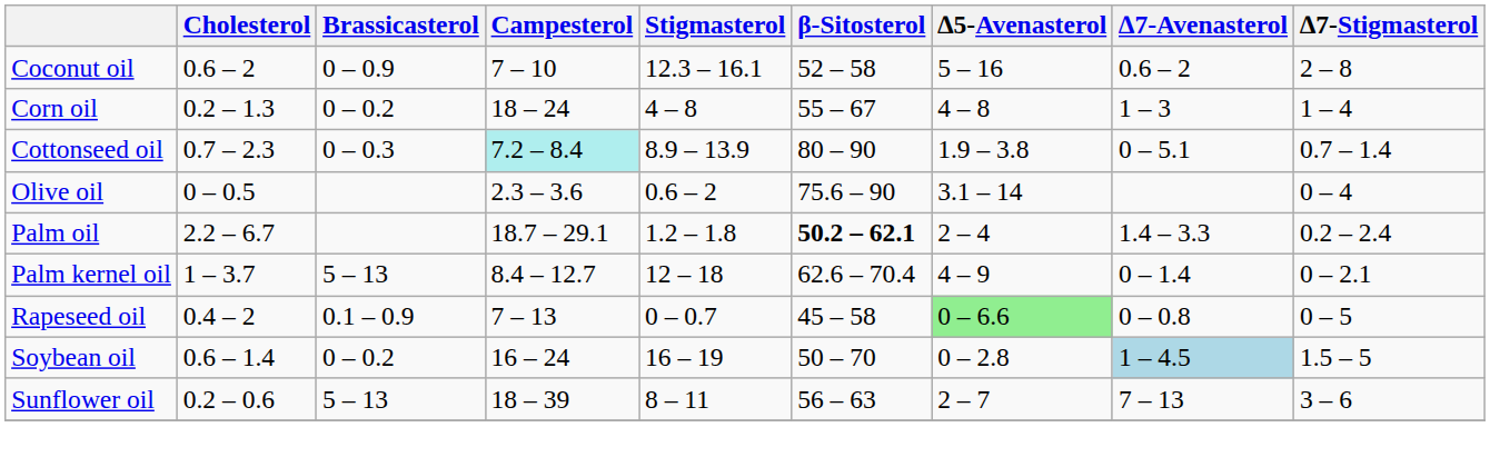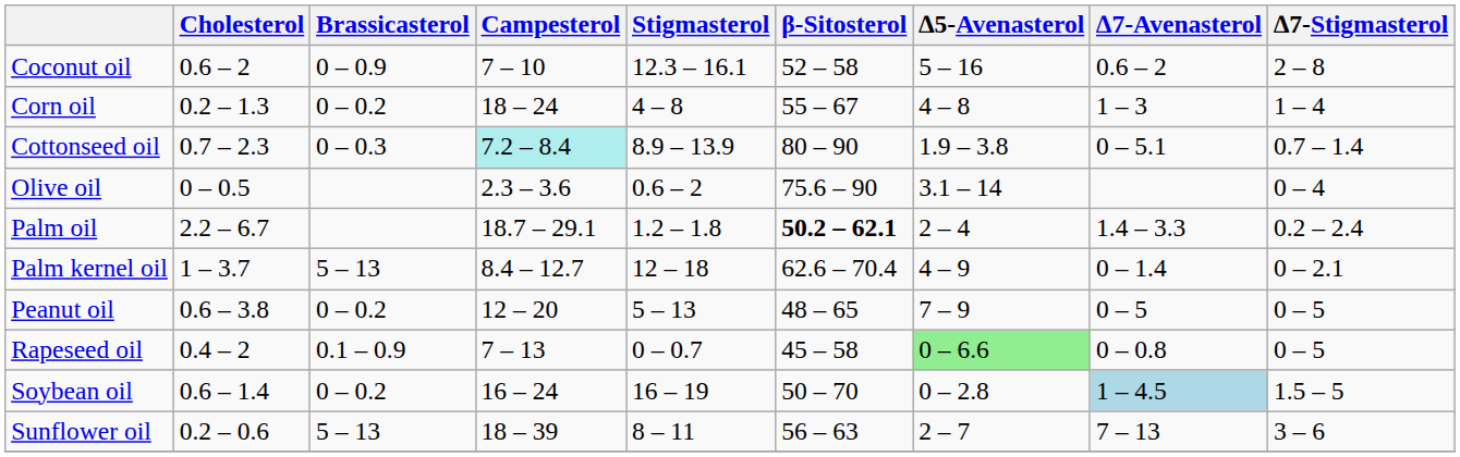 <table class="wikitable">
 <tr>
 <th></th>
 <th><a href='#'>Cholesterol</a></th>
 <th><a href='#'>Brassicasterol</a></th>
 <th><a href='#'>Campesterol</a></th>
 <th><a href='#'>Stigmasterol</a></th>
 <th><a href='#'>β-Sitosterol</a></th>
 <th>∆5-<a href='#'>Avenasterol</a></th>
 <th><a href='#'>∆7-Avenasterol</a></th>
 <th>∆7-<a href='#'>Stigmasterol</a></th>
 </tr>
 <tr>
 <td><a href='#'>Coconut oil</a></td>
 <td>0.6 – 2</td>
 <td>0 – 0.9</td>
 <td>7 – 10</td>
 <td>12.3 – 16.1</td>
 <td>52 – 58</td>
 <td>5 – 16</td>
 <td>0.6 – 2</td>
 <td>2 – 8</td>
 </tr>
 <tr>
 <td><a href='#'>Corn oil</a></td>
 <td>0.2 – 1.3</td>
 <td>0 – 0.2</td>
 <td>18 – 24</td>
 <td>4 – 8</td>
 <td>55 – 67</td>
 <td>4 – 8</td>
 <td>1 – 3</td>
 <td>1 – 4</td>
 </tr>
 <tr>
 <td><a href='#'>Cottonseed oil</a></td>
 <td>0.7 – 2.3</td>
 <td>0 – 0.3</td>
 <td style="background: paleturquoise;">7.2 – 8.4</td>
 <td>8.9 – 13.9</td>
 <td>80 – 90</td>
 <td>1.9 – 3.8</td>
 <td>0 – 5.1</td>
 <td>0.7 – 1.4</td>
 </tr>
 <tr>
 <td><a href='#'>Olive oil</a></td>
 <td>0 – 0.5</td>
 <td></td>
 <td>2.3 – 3.6</td>
 <td>0.6 – 2</td>
 <td>75.6 – 90</td>
 <td>3.1 – 14</td>
 <td></td>
 <td>0 – 4</td>
 </tr>
 <tr>
 <td><a href='#'>Palm oil</a></td>
 <td>2.2 – 6.7</td>
 <td></td>
 <td>18.7 – 29.1</td>
 <td>1.2 – 1.8</td>
 <td><strong>50.2 – 62.1</strong></td>
 <td>2 – 4</td>
 <td>1.4 – 3.3</td>
 <td>0.2 – 2.4</td>
 </tr>
 <tr>
 <td><a href='#'>Palm kernel oil</a></td>
 <td>1 – 3.7</td>
 <td>5 – 13</td>
 <td>8.4 – 12.7</td>
 <td>12 – 18</td>
 <td>62.6 – 70.4</td>
 <td>4 – 9</td>
 <td>0 – 1.4</td>
 <td>0 – 2.1</td>
 </tr>
 <tr>
+<td><a href='#'>Peanut oil</a></td>
+<td>0.6 – 3.8</td>
+<td>0 – 0.2</td>
+<td>12 – 20</td>
+<td>5 – 13</td>
+<td>48 – 65</td>
+<td>7 – 9</td>
+<td>0 – 5</td>
+<td>0 – 5</td>
+</tr>
+<tr>
 <td><a href='#'>Rapeseed oil</a></td>
 <td>0.4 – 2</td>
 <td>0.1 – 0.9</td>
 <td>7 – 13</td>
 <td>0 – 0.7</td>
 <td>45 – 58</td>
 <td style="background: lightgreen;">0 – 6.6</td>
 <td>0 – 0.8</td>
 <td>0 – 5</td>
 </tr>
 <tr>
 <td><a href='#'>Soybean oil</a></td>
 <td>0.6 – 1.4</td>
 <td>0 – 0.2</td>
 <td>16 – 24</td>
 <td>16 – 19</td>
 <td>50 – 70</td>
 <td>0 – 2.8</td>
 <td style="background: lightblue;">1 – 4.5</td>
 <td>1.5 – 5</td>
 </tr>
 <tr>
 <td><a href='#'>Sunflower oil</a></td>
 <td>0.2 – 0.6</td>
 <td>5 – 13</td>
 <td>18 – 39</td>
 <td>8 – 11</td>
 <td>56 – 63</td>
 <td>2 – 7</td>
 <td>7 – 13</td>
 <td>3 – 6</td>
 </tr>
 <tr>
 </tr>
 </table>
